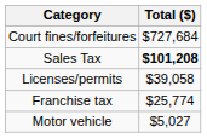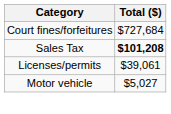 <table class="wikitable" style="text-align: center;">
 <tr>
 <th>Category</th>
 <th>Total ($)</th>
 </tr>
 <tr>
 <td>Court fines/forfeitures</td>
 <td>$727,684</td>
 </tr>
 <tr>
 <td>Sales Tax</td>
 <td><strong>$101,208</strong></td>
 </tr>
 <tr>
 <td>Licenses/permits</td>
-<td>$39,058</td>
-</tr>
-<tr>
-<td>Franchise tax</td>
-<td>$25,774</td>
+<td>$39,061</td>
 </tr>
 <tr>
 <td>Motor vehicle</td>
 <td>$5,027</td>
 </tr>
 </table>
